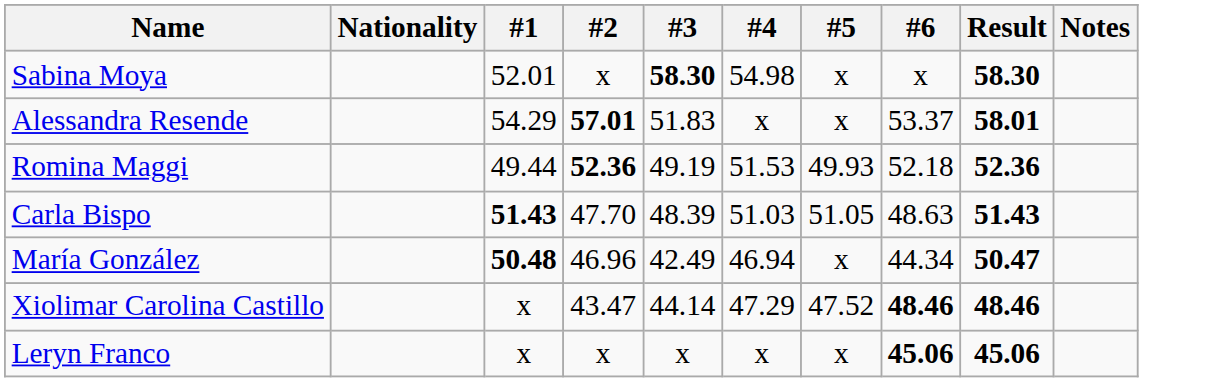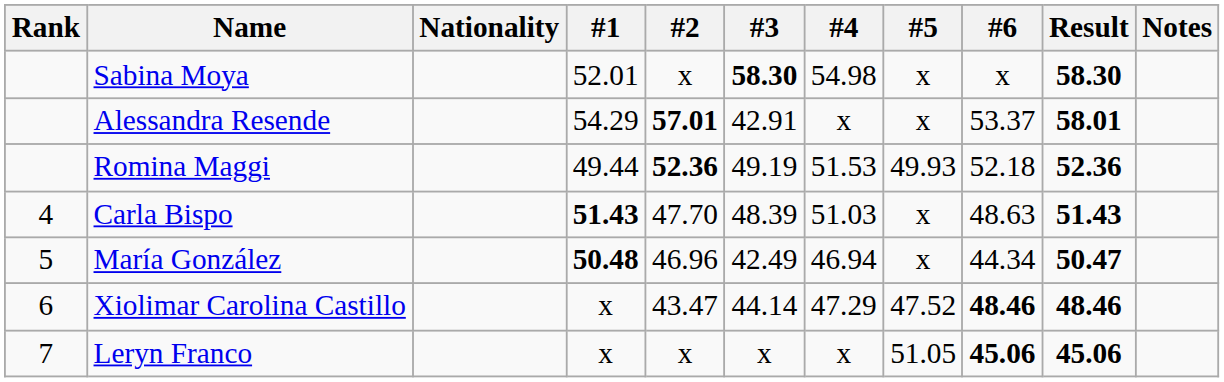 <table class="wikitable sortable" style="text-align:center">
 <tr>
+<th>Rank</th>
 <th>Name</th>
 <th>Nationality</th>
 <th>#1</th>
 <th>#2</th>
 <th>#3</th>
 <th>#4</th>
 <th>#5</th>
 <th>#6</th>
 <th>Result</th>
 <th>Notes</th>
 </tr>
 <tr>
+<td></td>
 <td align=left><a href='#'>Sabina Moya</a></td>
 <td align=left></td>
 <td>52.01</td>
 <td>x</td>
 <td><strong>58.30</strong></td>
 <td>54.98</td>
 <td>x</td>
 <td>x</td>
 <td><strong>58.30</strong></td>
 <td></td>
 </tr>
 <tr>
+<td></td>
 <td align=left><a href='#'>Alessandra Resende</a></td>
 <td align=left></td>
 <td>54.29</td>
 <td><strong>57.01</strong></td>
-<td>51.83</td>
+<td>42.91</td>
 <td>x</td>
 <td>x</td>
 <td>53.37</td>
 <td><strong>58.01</strong></td>
 <td></td>
 </tr>
 <tr>
+<td></td>
 <td align=left><a href='#'>Romina Maggi</a></td>
 <td align=left></td>
 <td>49.44</td>
 <td><strong>52.36</strong></td>
 <td>49.19</td>
 <td>51.53</td>
 <td>49.93</td>
 <td>52.18</td>
 <td><strong>52.36</strong></td>
 <td></td>
 </tr>
 <tr>
+<td>4</td>
 <td align=left><a href='#'>Carla Bispo</a></td>
 <td align=left></td>
 <td><strong>51.43</strong></td>
 <td>47.70</td>
 <td>48.39</td>
 <td>51.03</td>
-<td>51.05</td>
+<td>x</td>
 <td>48.63</td>
 <td><strong>51.43</strong></td>
 <td></td>
 </tr>
 <tr>
+<td>5</td>
 <td align=left><a href='#'>María González</a></td>
 <td align=left></td>
 <td><strong>50.48</strong></td>
 <td>46.96</td>
 <td>42.49</td>
 <td>46.94</td>
 <td>x</td>
 <td>44.34</td>
 <td><strong>50.47</strong></td>
 <td></td>
 </tr>
 <tr>
+<td>6</td>
 <td align=left><a href='#'>Xiolimar Carolina Castillo</a></td>
 <td align=left></td>
 <td>x</td>
 <td>43.47</td>
 <td>44.14</td>
 <td>47.29</td>
 <td>47.52</td>
 <td><strong>48.46</strong></td>
 <td><strong>48.46</strong></td>
 <td></td>
 </tr>
 <tr>
+<td>7</td>
 <td align=left><a href='#'>Leryn Franco</a></td>
 <td align=left></td>
 <td>x</td>
 <td>x</td>
 <td>x</td>
 <td>x</td>
-<td>x</td>
+<td>51.05</td>
 <td><strong>45.06</strong></td>
 <td><strong>45.06</strong></td>
 <td></td>
 </tr>
 </table>
